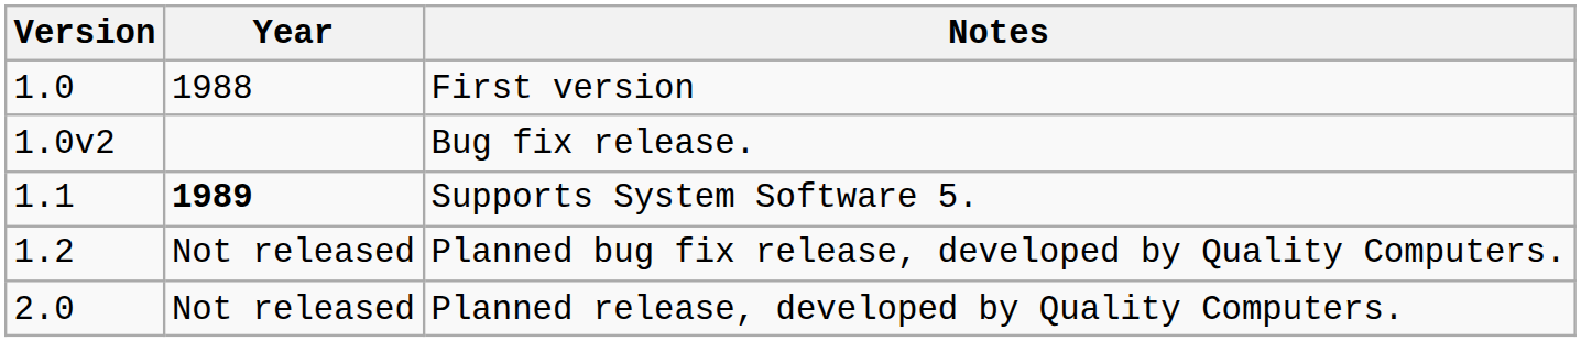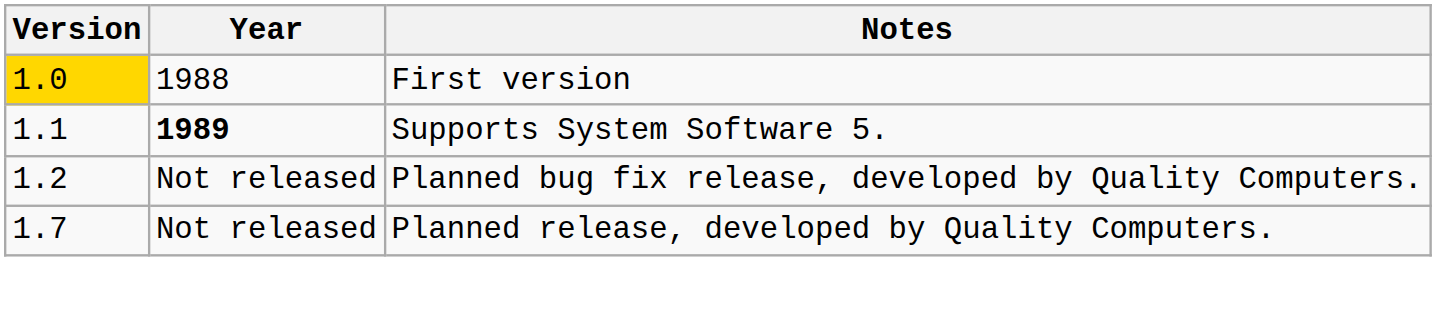 <table class="wikitable">
 <tr>
 <th>Version</th>
 <th>Year</th>
 <th>Notes</th>
 </tr>
 <tr>
-<td>1.0</td>
+<td style="background: gold;">1.0</td>
 <td>1988</td>
 <td>First version</td>
-</tr>
-<tr>
-<td>1.0v2</td>
-<td></td>
-<td>Bug fix release.</td>
 </tr>
 <tr>
 <td>1.1</td>
 <td><strong>1989</strong></td>
 <td>Supports System Software 5.</td>
 </tr>
 <tr>
 <td>1.2</td>
 <td>Not released</td>
 <td>Planned bug fix release, developed by Quality Computers.</td>
 </tr>
 <tr>
-<td>2.0</td>
+<td>1.7</td>
 <td>Not released</td>
 <td>Planned release, developed by Quality Computers.</td>
 </tr>
 </table>
